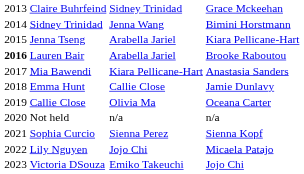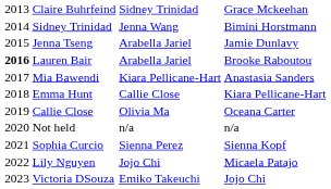 <table>
 <tr>
 <td style="text-align:center;">2013</td>
 <td><a href='#'>Claire Buhrfeind</a></td>
 <td><a href='#'>Sidney Trinidad</a></td>
 <td><a href='#'>Grace Mckeehan</a></td>
 </tr>
 <tr>
 <td style="text-align:center;">2014</td>
 <td><a href='#'>Sidney Trinidad</a></td>
 <td><a href='#'>Jenna Wang</a></td>
 <td><a href='#'>Bimini Horstmann</a></td>
 </tr>
 <tr>
 <td style="text-align:center;">2015</td>
 <td><a href='#'>Jenna Tseng</a></td>
 <td><a href='#'>Arabella Jariel</a></td>
-<td><a href='#'>Kiara Pellicane-Hart</a></td>
+<td><a href='#'>Jamie Dunlavy</a></td>
 </tr>
 <tr>
 <td style="text-align:center;"><strong>2016</strong></td>
 <td><a href='#'>Lauren Bair</a></td>
 <td><a href='#'>Arabella Jariel</a></td>
 <td><a href='#'>Brooke Raboutou</a></td>
 </tr>
 <tr>
 <td style="text-align:center;">2017</td>
 <td><a href='#'>Mia Bawendi</a></td>
 <td><a href='#'>Kiara Pellicane-Hart</a></td>
 <td><a href='#'>Anastasia Sanders</a></td>
 </tr>
 <tr>
 <td style="text-align:center;">2018</td>
 <td><a href='#'>Emma Hunt</a></td>
 <td><a href='#'>Callie Close</a></td>
-<td><a href='#'>Jamie Dunlavy</a></td>
+<td><a href='#'>Kiara Pellicane-Hart</a></td>
 </tr>
 <tr>
 <td style="text-align:center;">2019</td>
 <td><a href='#'>Callie Close</a></td>
 <td><a href='#'>Olivia Ma</a></td>
 <td><a href='#'>Oceana Carter</a></td>
 </tr>
 <tr>
 <td style="text-align:center;">2020</td>
 <td>Not held</td>
 <td>n/a</td>
 <td>n/a</td>
 </tr>
 <tr>
 <td style="text-align:center;">2021</td>
 <td><a href='#'>Sophia Curcio</a></td>
 <td><a href='#'>Sienna Perez</a></td>
 <td><a href='#'>Sienna Kopf</a></td>
 </tr>
 <tr>
 <td style="text-align:center;">2022</td>
 <td><a href='#'>Lily Nguyen</a></td>
 <td><a href='#'>Jojo Chi</a></td>
 <td><a href='#'>Micaela Patajo</a></td>
 </tr>
 <tr>
 <td style="text-align:center;">2023</td>
 <td><a href='#'>Victoria DSouza</a></td>
 <td><a href='#'>Emiko Takeuchi</a></td>
 <td><a href='#'>Jojo Chi</a></td>
 </tr>
 </table>
